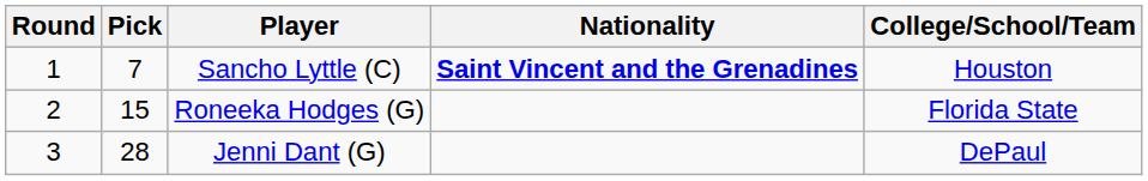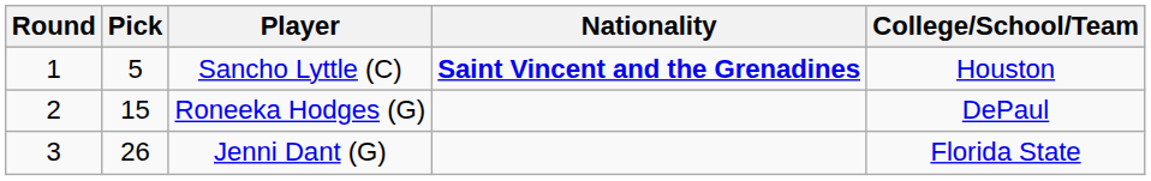 <table class="wikitable">
 <tr>
 <th>Round</th>
 <th>Pick</th>
 <th>Player</th>
 <th>Nationality</th>
 <th>College/School/Team</th>
 </tr>
 <tr align="center">
 <td>1</td>
-<td>7</td>
+<td>5</td>
 <td><a href='#'>Sancho Lyttle</a> (C)</td>
 <td><strong> <a href='#'>Saint Vincent and the Grenadines</a></strong></td>
 <td><a href='#'>Houston</a></td>
 </tr>
 <tr align="center">
 <td>2</td>
 <td>15</td>
 <td><a href='#'>Roneeka Hodges</a> (G)</td>
 <td></td>
-<td><a href='#'>Florida State</a></td>
+<td><a href='#'>DePaul</a></td>
 </tr>
 <tr align="center">
 <td>3</td>
-<td>28</td>
+<td>26</td>
 <td><a href='#'>Jenni Dant</a> (G)</td>
 <td></td>
-<td><a href='#'>DePaul</a></td>
+<td><a href='#'>Florida State</a></td>
 </tr>
 </table>
